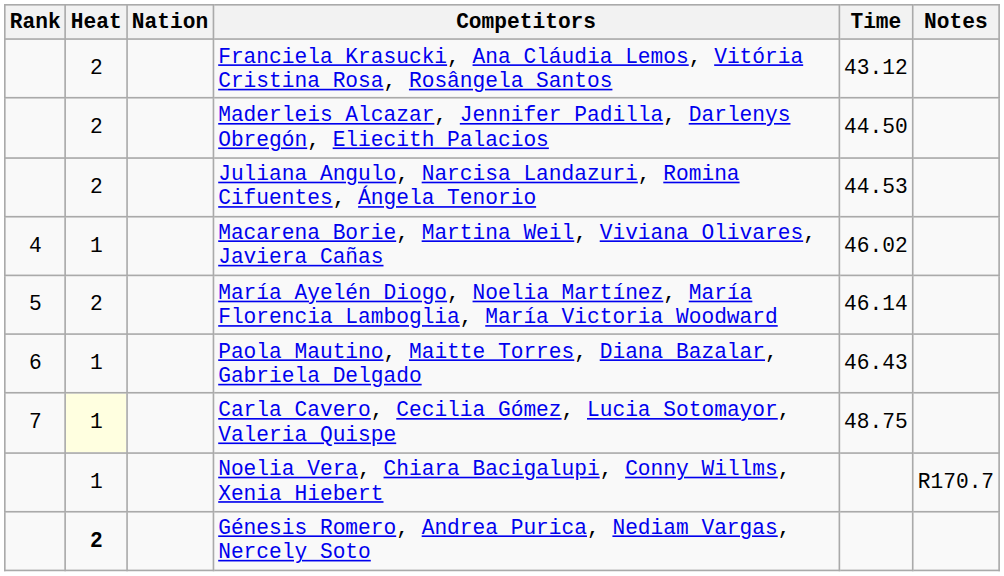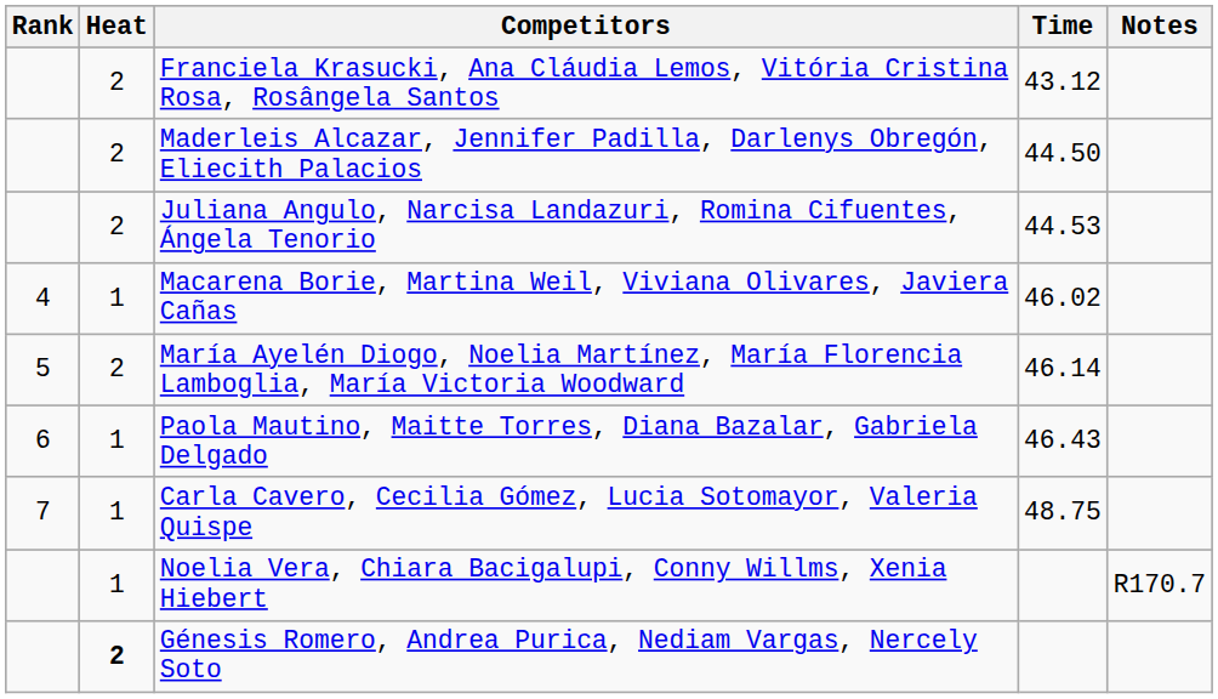 <table class="wikitable sortable" style="text-align:center">
 <tr>
 <th>Rank</th>
 <th>Heat</th>
-<th>Nation</th>
 <th>Competitors</th>
 <th>Time</th>
 <th>Notes</th>
 </tr>
 <tr>
 <td></td>
 <td>2</td>
-<td align=left></td>
 <td align=left><a href='#'>Franciela Krasucki</a>, <a href='#'>Ana Cláudia Lemos</a>, <a href='#'>Vitória Cristina Rosa</a>, <a href='#'>Rosângela Santos</a></td>
 <td>43.12</td>
 <td><strong></strong></td>
 </tr>
 <tr>
 <td></td>
 <td>2</td>
-<td align=left></td>
 <td align=left><a href='#'>Maderleis Alcazar</a>, <a href='#'>Jennifer Padilla</a>, <a href='#'>Darlenys Obregón</a>, <a href='#'>Eliecith Palacios</a></td>
 <td>44.50</td>
 <td></td>
 </tr>
 <tr>
 <td></td>
 <td>2</td>
-<td align=left></td>
 <td align=left><a href='#'>Juliana Angulo</a>, <a href='#'>Narcisa Landazuri</a>, <a href='#'>Romina Cifuentes</a>, <a href='#'>Ángela Tenorio</a></td>
 <td>44.53</td>
 <td></td>
 </tr>
 <tr>
 <td>4</td>
 <td>1</td>
-<td align=left></td>
 <td align=left><a href='#'>Macarena Borie</a>, <a href='#'>Martina Weil</a>, <a href='#'>Viviana Olivares</a>, <a href='#'>Javiera Cañas</a></td>
 <td>46.02</td>
 <td></td>
 </tr>
 <tr>
 <td>5</td>
 <td>2</td>
-<td align=left></td>
 <td align=left><a href='#'>María Ayelén Diogo</a>, <a href='#'>Noelia Martínez</a>, <a href='#'>María Florencia Lamboglia</a>, <a href='#'>María Victoria Woodward</a></td>
 <td>46.14</td>
 <td></td>
 </tr>
 <tr>
 <td>6</td>
 <td>1</td>
-<td align=left></td>
 <td align=left><a href='#'>Paola Mautino</a>, <a href='#'>Maitte Torres</a>, <a href='#'>Diana Bazalar</a>, <a href='#'>Gabriela Delgado</a></td>
 <td>46.43</td>
 <td></td>
 </tr>
 <tr>
 <td>7</td>
-<td style="background: lightyellow;">1</td>
-<td align=left></td>
+<td>1</td>
 <td align=left><a href='#'>Carla Cavero</a>, <a href='#'>Cecilia Gómez</a>, <a href='#'>Lucia Sotomayor</a>, <a href='#'>Valeria Quispe</a></td>
 <td>48.75</td>
 <td></td>
 </tr>
 <tr>
 <td></td>
 <td>1</td>
-<td align=left></td>
 <td align=left><a href='#'>Noelia Vera</a>, <a href='#'>Chiara Bacigalupi</a>, <a href='#'>Conny Willms</a>, <a href='#'>Xenia Hiebert</a></td>
 <td></td>
 <td>R170.7</td>
 </tr>
 <tr>
 <td></td>
 <td><strong>2</strong></td>
-<td align=left></td>
 <td align=left><a href='#'>Génesis Romero</a>, <a href='#'>Andrea Purica</a>, <a href='#'>Nediam Vargas</a>, <a href='#'>Nercely Soto</a></td>
 <td></td>
 <td></td>
 </tr>
 </table>
